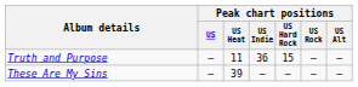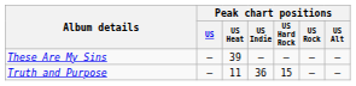 <table class="wikitable" style="text-align:center;">
 <tr>
 <th rowspan =  2 width = 250>Album details</th>
 <th colspan =  6>Peak chart positions</th>
 </tr>
 <tr>
 <th style = "width:3em;font-size:75%"><a href='#'>US</a></th>
 <th style = "width:3em;font-size:75%">US Heat</th>
 <th style = "width:3em;font-size:75%">US Indie</th>
 <th style = "width:3em;font-size:75%">US Hard Rock</th>
 <th style = "width:3em;font-size:75%">US Rock</th>
 <th style = "width:3em;font-size:75%">US Alt</th>
 </tr>
 <tr>
+<td align=left><em><a href='#'>These Are My Sins</a></em><br></td>
+<td>—</td>
+<td>39</td>
+<td>—</td>
+<td>—</td>
+<td>—</td>
+<td>—</td>
+</tr>
+<tr>
 <td align=left><em><a href='#'>Truth and Purpose</a></em><br></td>
 <td>—</td>
 <td>11</td>
 <td>36</td>
 <td>15</td>
 <td>—</td>
 <td>—</td>
 </tr>
-<tr>
-<td align=left><em><a href='#'>These Are My Sins</a></em><br></td>
-<td>—</td>
-<td>39</td>
-<td>—</td>
-<td>—</td>
-<td>—</td>
-<td>—</td>
-</tr>
 </table>
